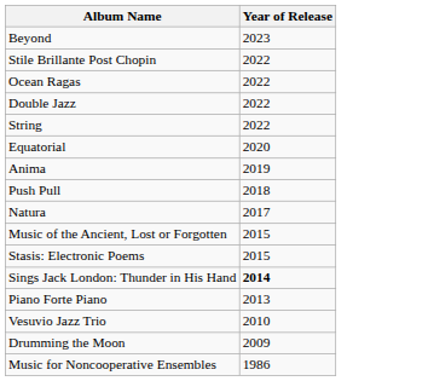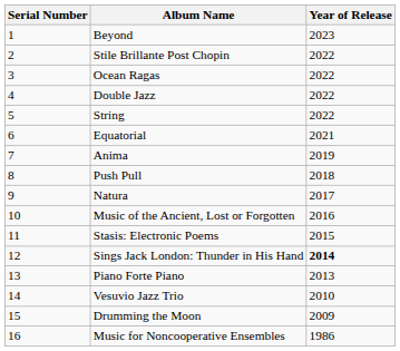 <table class="wikitable">
 <tr>
+<th>Serial Number</th>
 <th>Album Name</th>
 <th>Year of Release</th>
 </tr>
 <tr>
+<td>1</td>
 <td>Beyond</td>
 <td>2023</td>
 </tr>
 <tr>
+<td>2</td>
 <td>Stile Brillante Post Chopin</td>
 <td>2022</td>
 </tr>
 <tr>
+<td>3</td>
 <td>Ocean Ragas</td>
 <td>2022</td>
 </tr>
 <tr>
+<td>4</td>
 <td>Double Jazz</td>
 <td>2022</td>
 </tr>
 <tr>
+<td>5</td>
 <td>String</td>
 <td>2022</td>
 </tr>
 <tr>
+<td>6</td>
 <td>Equatorial</td>
-<td>2020</td>
+<td>2021</td>
 </tr>
 <tr>
+<td>7</td>
 <td>Anima</td>
 <td>2019</td>
 </tr>
 <tr>
+<td>8</td>
 <td>Push Pull</td>
 <td>2018</td>
 </tr>
 <tr>
+<td>9</td>
 <td>Natura</td>
 <td>2017</td>
 </tr>
 <tr>
+<td>10</td>
 <td>Music of the Ancient, Lost or Forgotten</td>
-<td>2015</td>
+<td>2016</td>
 </tr>
 <tr>
+<td>11</td>
 <td>Stasis: Electronic Poems</td>
 <td>2015</td>
 </tr>
 <tr>
+<td>12</td>
 <td>Sings Jack London: Thunder in His Hand</td>
 <td><strong>2014</strong></td>
 </tr>
 <tr>
+<td>13</td>
 <td>Piano Forte Piano</td>
 <td>2013</td>
 </tr>
 <tr>
+<td>14</td>
 <td>Vesuvio Jazz Trio</td>
 <td>2010</td>
 </tr>
 <tr>
+<td>15</td>
 <td>Drumming the Moon</td>
 <td>2009</td>
 </tr>
 <tr>
+<td>16</td>
 <td>Music for Noncooperative Ensembles</td>
 <td>1986</td>
 </tr>
 </table>
